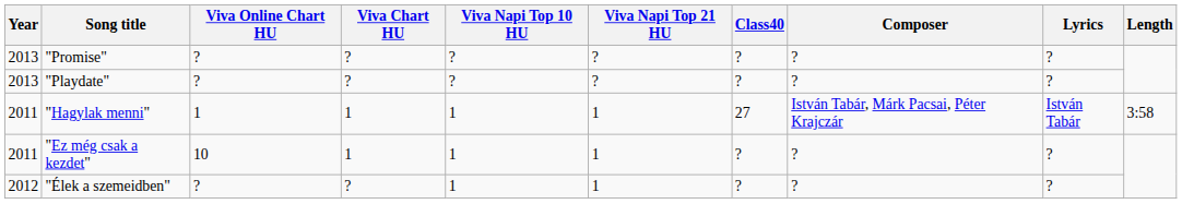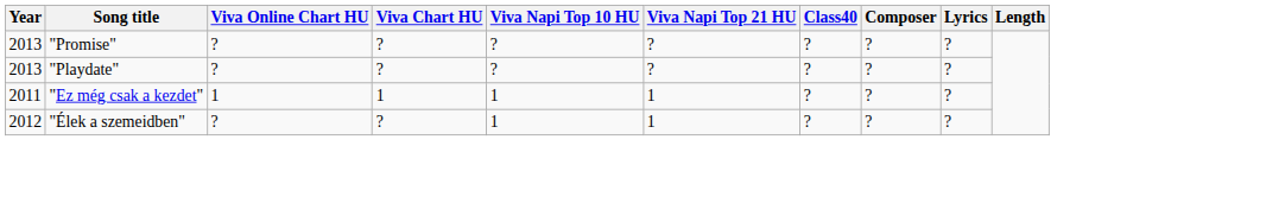 <table class="wikitable">
 <tr>
 <th>Year</th>
 <th>Song title</th>
 <th><a href='#'>Viva Online Chart HU</a></th>
 <th><a href='#'>Viva Chart HU</a></th>
 <th><a href='#'>Viva Napi Top 10 HU</a></th>
 <th><a href='#'>Viva Napi Top 21 HU</a></th>
 <th><a href='#'>Class40</a></th>
 <th>Composer</th>
 <th>Lyrics</th>
 <th>Length</th>
 </tr>
 <tr>
 <td>2013</td>
 <td>"Promise"</td>
 <td>?</td>
 <td>?</td>
 <td>?</td>
 <td>?</td>
 <td>?</td>
 <td>?</td>
 <td>?</td>
 </tr>
 <tr>
 <td>2013</td>
 <td>"Playdate"</td>
 <td>?</td>
 <td>?</td>
 <td>?</td>
 <td>?</td>
 <td>?</td>
 <td>?</td>
 <td>?</td>
 </tr>
 <tr>
 <td>2011</td>
-<td>"<a href='#'>Hagylak menni</a>"</td>
+<td>"<a href='#'>Ez még csak a kezdet</a>"</td>
 <td>1</td>
-<td>1</td>
-<td>1</td>
-<td>1</td>
-<td>27</td>
-<td><a href='#'>István Tabár</a>, <a href='#'>Márk Pacsai</a>, <a href='#'>Péter Krajczár</a></td>
-<td><a href='#'>István Tabár</a></td>
-<td>3:58</td>
-</tr>
-<tr>
-<td>2011</td>
-<td>"<a href='#'>Ez még csak a kezdet</a>"</td>
-<td>10</td>
 <td>1</td>
 <td>1</td>
 <td>1</td>
 <td>?</td>
 <td>?</td>
 <td>?</td>
 </tr>
 <tr>
 <td>2012</td>
 <td>"Élek a szemeidben"</td>
 <td>?</td>
 <td>?</td>
 <td>1</td>
 <td>1</td>
 <td>?</td>
 <td>?</td>
 <td>?</td>
 </tr>
 </table>
